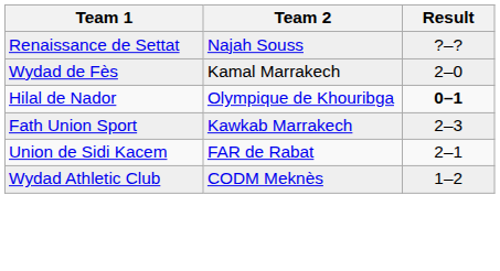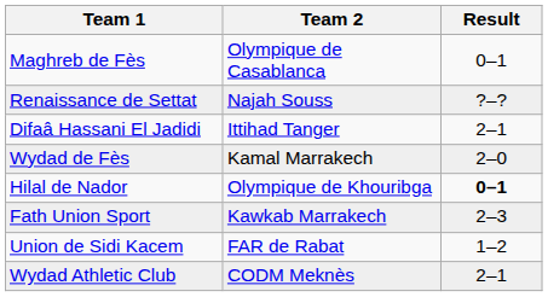 <table class="wikitable">
 <tr>
 <th width="180">Team 1</th>
 <th width="180">Team 2</th>
 <th width="80">Result</th>
 </tr>
+<tr>
+<td><a href='#'>Maghreb de Fès</a></td>
+<td><a href='#'>Olympique de Casablanca</a></td>
+<td align="center">0–1</td>
+</tr>
 <tr style="background:#EFEFEF">
 <td><a href='#'>Renaissance de Settat</a></td>
 <td><a href='#'>Najah Souss</a></td>
 <td align="center">?–?</td>
+</tr>
+<tr>
+<td><a href='#'>Difaâ Hassani El Jadidi</a></td>
+<td><a href='#'>Ittihad Tanger</a></td>
+<td align="center">2–1</td>
 </tr>
 <tr style="background:#EFEFEF">
 <td><a href='#'>Wydad de Fès</a></td>
 <td>Kamal Marrakech</td>
 <td align="center">2–0</td>
 </tr>
 <tr>
 <td><a href='#'>Hilal de Nador</a></td>
 <td><a href='#'>Olympique de Khouribga</a></td>
 <td align="center"><strong>0–1</strong></td>
 </tr>
 <tr style="background:#EFEFEF">
 <td><a href='#'>Fath Union Sport</a></td>
 <td><a href='#'>Kawkab Marrakech</a></td>
 <td align="center">2–3</td>
 </tr>
 <tr>
 <td><a href='#'>Union de Sidi Kacem</a></td>
 <td><a href='#'>FAR de Rabat</a></td>
-<td align="center">2–1</td>
+<td align="center">1–2</td>
 </tr>
 <tr style="background:#EFEFEF">
 <td><a href='#'>Wydad Athletic Club</a></td>
 <td><a href='#'>CODM Meknès</a></td>
-<td align="center">1–2</td>
+<td align="center">2–1</td>
 </tr>
 </table>
